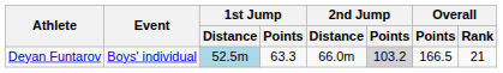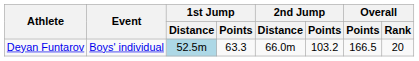 <table class="wikitable">
 <tr>
 <th rowspan="2">Athlete</th>
 <th rowspan="2">Event</th>
 <th colspan="2">1st Jump</th>
 <th colspan="2">2nd Jump</th>
 <th colspan="2">Overall</th>
 </tr>
 <tr>
 <th>Distance</th>
 <th>Points</th>
 <th>Distance</th>
 <th>Points</th>
 <th>Points</th>
 <th>Rank</th>
 </tr>
 <tr>
 <td><a href='#'>Deyan Funtarov</a></td>
 <td><a href='#'>Boys' individual</a></td>
 <td align="center" style="background: lightblue;">52.5m</td>
 <td align="center">63.3</td>
 <td align="center">66.0m</td>
-<td align="center" style="background: lightgrey;">103.2</td>
+<td align="center">103.2</td>
 <td align="center">166.5</td>
-<td align="center">21</td>
+<td align="center">20</td>
 </tr>
 </table>
